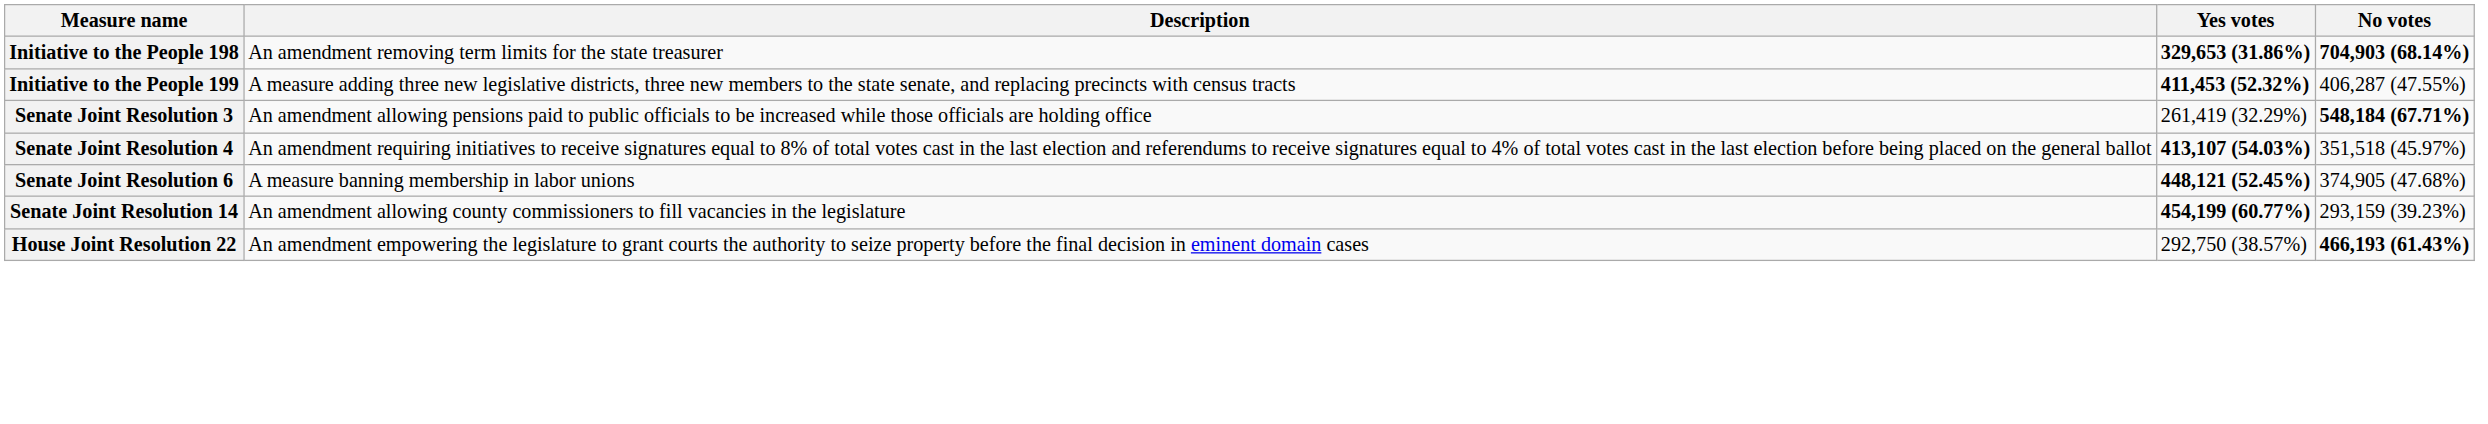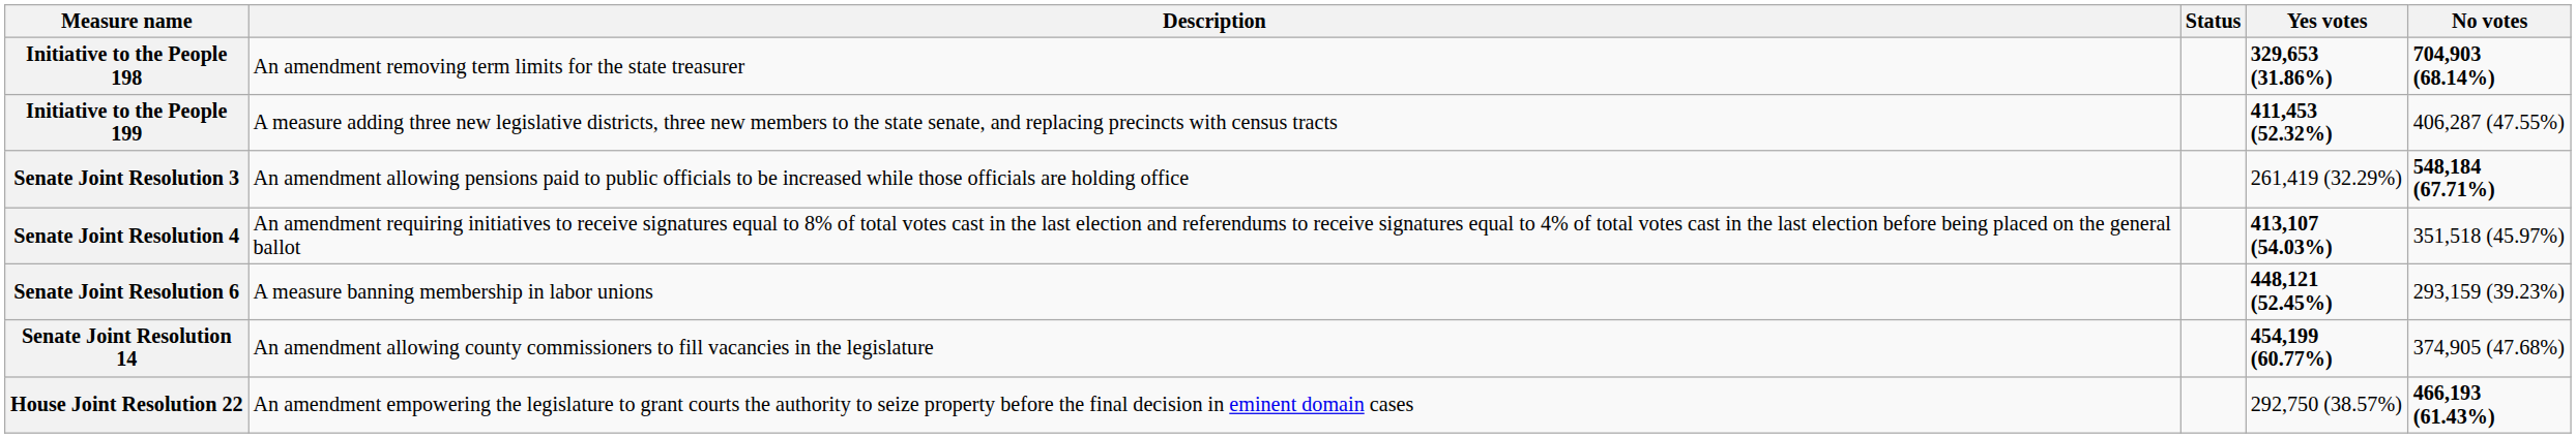 <table class="wikitable sortable plainrowheaders">
 <tr>
 <th scope=col>Measure name</th>
 <th scope=col class=unsortable>Description</th>
+<th scope=col>Status</th>
 <th scope=col>Yes votes</th>
 <th scope=col>No votes</th>
 </tr>
 <tr>
 <th scope=row>Initiative to the People 198</th>
 <td>An amendment removing term limits for the state treasurer</td>
+<td></td>
 <td><strong>329,653 (31.86%)</strong></td>
 <td><strong>704,903 (68.14%)</strong></td>
 </tr>
 <tr>
 <th scope=row>Initiative to the People 199</th>
 <td>A measure adding three new legislative districts, three new members to the state senate, and replacing precincts with census tracts</td>
+<td></td>
 <td><strong>411,453 (52.32%)</strong></td>
 <td>406,287 (47.55%)</td>
 </tr>
 <tr>
 <th scope=row>Senate Joint Resolution 3</th>
 <td>An amendment allowing pensions paid to public officials to be increased while those officials are holding office</td>
+<td></td>
 <td>261,419 (32.29%)</td>
 <td><strong>548,184 (67.71%)</strong></td>
 </tr>
 <tr>
 <th scope=row>Senate Joint Resolution 4</th>
 <td>An amendment requiring initiatives to receive signatures equal to 8% of total votes cast in the last election and referendums to receive signatures equal to 4% of total votes cast in the last election before being placed on the general ballot</td>
+<td></td>
 <td><strong>413,107 (54.03%)</strong></td>
 <td>351,518 (45.97%)</td>
 </tr>
 <tr>
 <th scope=row>Senate Joint Resolution 6</th>
 <td>A measure banning membership in labor unions</td>
+<td></td>
 <td><strong>448,121 (52.45%)</strong></td>
-<td>374,905 (47.68%)</td>
+<td>293,159 (39.23%)</td>
 </tr>
 <tr>
 <th scope=row>Senate Joint Resolution 14</th>
 <td>An amendment allowing county commissioners to fill vacancies in the legislature</td>
+<td></td>
 <td><strong>454,199 (60.77%)</strong></td>
-<td>293,159 (39.23%)</td>
+<td>374,905 (47.68%)</td>
 </tr>
 <tr>
 <th scope=row>House Joint Resolution 22</th>
 <td>An amendment empowering the legislature to grant courts the authority to seize property before the final decision in <a href='#'>eminent domain</a> cases</td>
+<td></td>
 <td>292,750 (38.57%)</td>
 <td><strong>466,193 (61.43%)</strong></td>
 </tr>
 </table>
